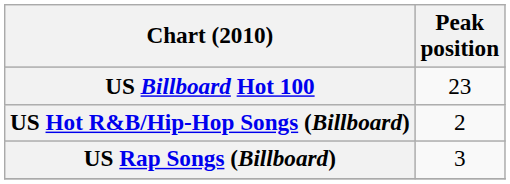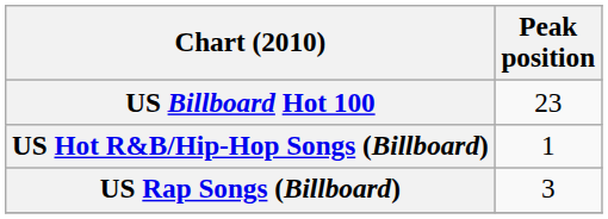 <table class="wikitable sortable plainrowheaders">
 <tr>
 <th scope="col">Chart (2010)</th>
 <th scope="col">Peak<br>position</th>
 </tr>
 <tr>
 <th scope="row">US <em><a href='#'>Billboard</a></em> <a href='#'>Hot 100</a></th>
 <td style="text-align:center;">23</td>
 </tr>
 <tr>
 <th scope="row">US <a href='#'>Hot R&B/Hip-Hop Songs</a> (<em>Billboard</em>)</th>
-<td style="text-align:center;">2</td>
+<td style="text-align:center;">1</td>
 </tr>
 <tr>
 <th scope="row">US <a href='#'>Rap Songs</a> (<em>Billboard</em>)</th>
 <td style="text-align:center;">3</td>
 </tr>
 <tr>
 </tr>
 </table>
